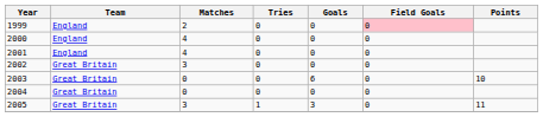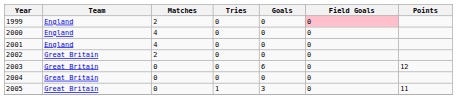 <table class="wikitable" style="font-size:75%;" width="50%">
 <tr>
 <th>Year</th>
 <th>Team</th>
 <th>Matches</th>
 <th>Tries</th>
 <th>Goals</th>
 <th>Field Goals</th>
 <th>Points</th>
 </tr>
 <tr>
 <td>1999</td>
 <td> <a href='#'>England</a></td>
 <td>2</td>
 <td>0</td>
 <td>0</td>
 <td style="background: pink;">0</td>
 <td></td>
 </tr>
 <tr>
 <td>2000</td>
 <td> <a href='#'>England</a></td>
 <td>4</td>
 <td>0</td>
 <td>0</td>
 <td>0</td>
 <td></td>
 </tr>
 <tr>
 <td>2001</td>
 <td> <a href='#'>England</a></td>
 <td>4</td>
 <td>0</td>
 <td>0</td>
 <td>0</td>
 <td></td>
 </tr>
 <tr>
 <td>2002</td>
 <td> <a href='#'>Great Britain</a></td>
-<td>3</td>
+<td>2</td>
 <td>0</td>
 <td>0</td>
 <td>0</td>
 <td></td>
 </tr>
 <tr>
 <td>2003</td>
 <td> <a href='#'>Great Britain</a></td>
 <td>0</td>
 <td>0</td>
 <td>6</td>
 <td>0</td>
-<td>10</td>
+<td>12</td>
 </tr>
 <tr>
 <td>2004</td>
 <td> <a href='#'>Great Britain</a></td>
 <td>0</td>
 <td>0</td>
 <td>0</td>
 <td>0</td>
 <td></td>
 </tr>
 <tr>
 <td>2005</td>
 <td> <a href='#'>Great Britain</a></td>
-<td>3</td>
+<td>0</td>
 <td>1</td>
 <td>3</td>
 <td>0</td>
 <td>11</td>
 </tr>
 <tr>
 </tr>
 </table>
